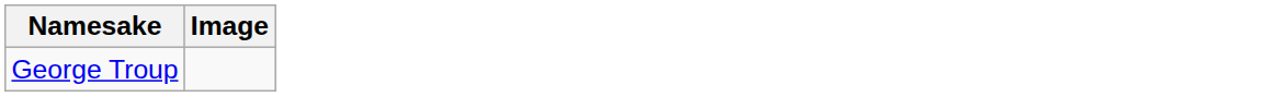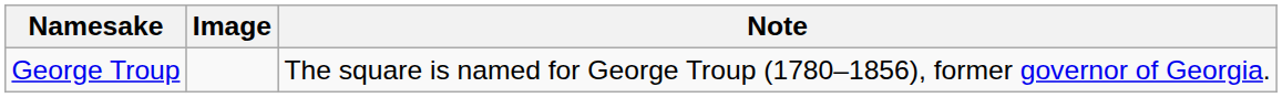 <table class="wikitable">
 <tr>
 <th>Namesake</th>
 <th>Image</th>
+<th>Note</th>
 </tr>
 <tr>
 <td><a href='#'>George Troup</a></td>
 <td></td>
+<td>The square is named for George Troup (1780–1856), former <a href='#'>governor of Georgia</a>.</td>
 </tr>
 </table>
